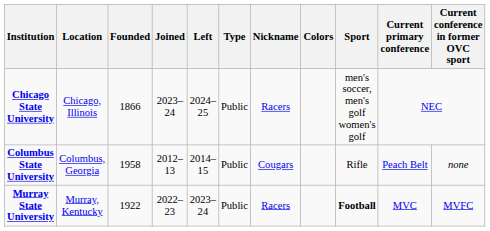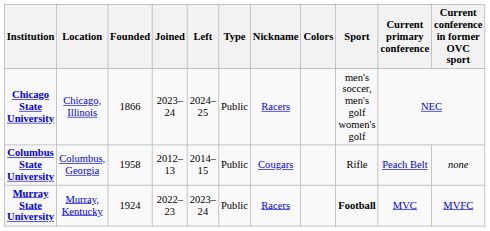 <table class="wikitable sortable" style="text-align:center; width: 80%">
 <tr>
 <th>Institution</th>
 <th>Location</th>
 <th>Founded</th>
 <th>Joined</th>
 <th>Left</th>
 <th>Type</th>
 <th>Nickname</th>
 <th class="unsortable">Colors</th>
 <th>Sport</th>
 <th>Current<br>primary<br>conference</th>
 <th>Current<br>conference<br>in former<br>OVC sport</th>
 </tr>
 <tr>
 <td><strong><a href='#'>Chicago State University</a></strong></td>
 <td><a href='#'>Chicago, Illinois</a></td>
 <td>1866</td>
 <td>2023–24</td>
 <td>2024–25</td>
 <td>Public</td>
 <td><a href='#'>Racers</a></td>
 <td></td>
 <td>men's soccer,<br>men's golf<br>women's golf</td>
 <td colspan="2"><a href='#'>NEC</a></td>
 </tr>
 <tr>
 <td><strong><a href='#'>Columbus State University</a></strong></td>
 <td><a href='#'>Columbus, Georgia</a></td>
 <td>1958</td>
 <td>2012–13</td>
 <td>2014–15</td>
 <td>Public</td>
 <td><a href='#'>Cougars</a></td>
 <td></td>
 <td>Rifle</td>
 <td><a href='#'>Peach Belt</a><br></td>
 <td><em>none</em></td>
 </tr>
 <tr>
 <td><strong><a href='#'>Murray State University</a></strong></td>
 <td><a href='#'>Murray, Kentucky</a></td>
-<td>1922</td>
+<td>1924</td>
 <td>2022–23</td>
 <td>2023–24</td>
 <td>Public</td>
 <td><a href='#'>Racers</a></td>
 <td></td>
 <td><strong>Football</strong></td>
 <td><a href='#'>MVC</a><br></td>
 <td><a href='#'>MVFC</a></td>
 </tr>
 </table>
